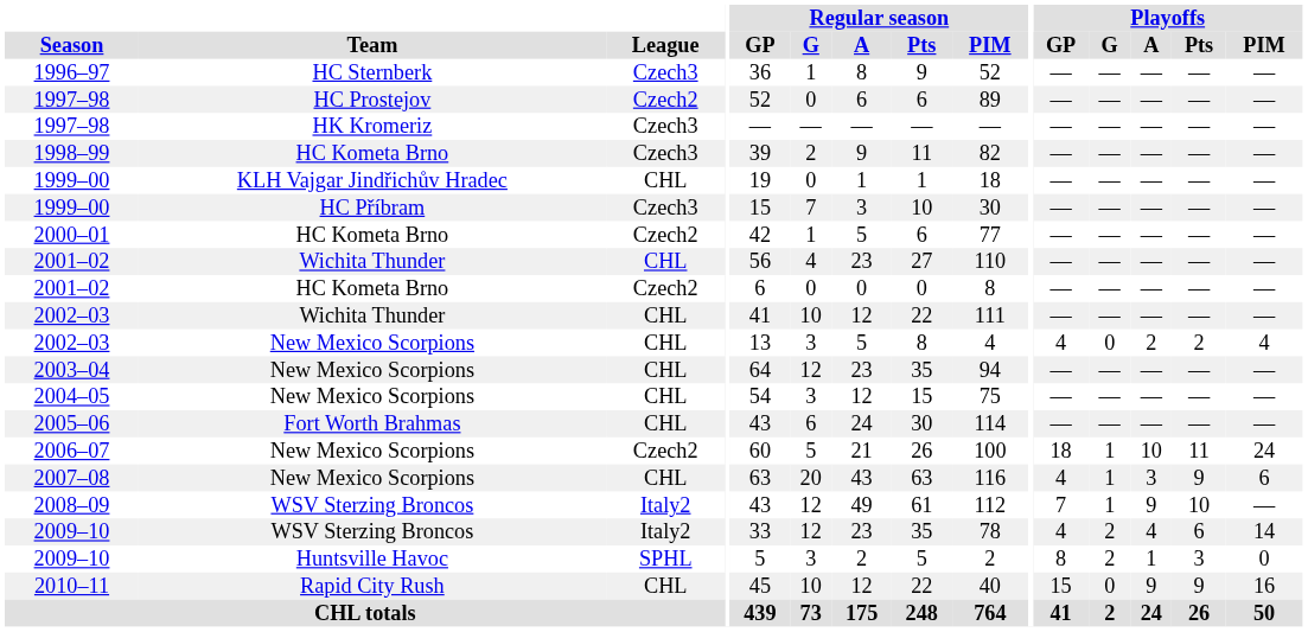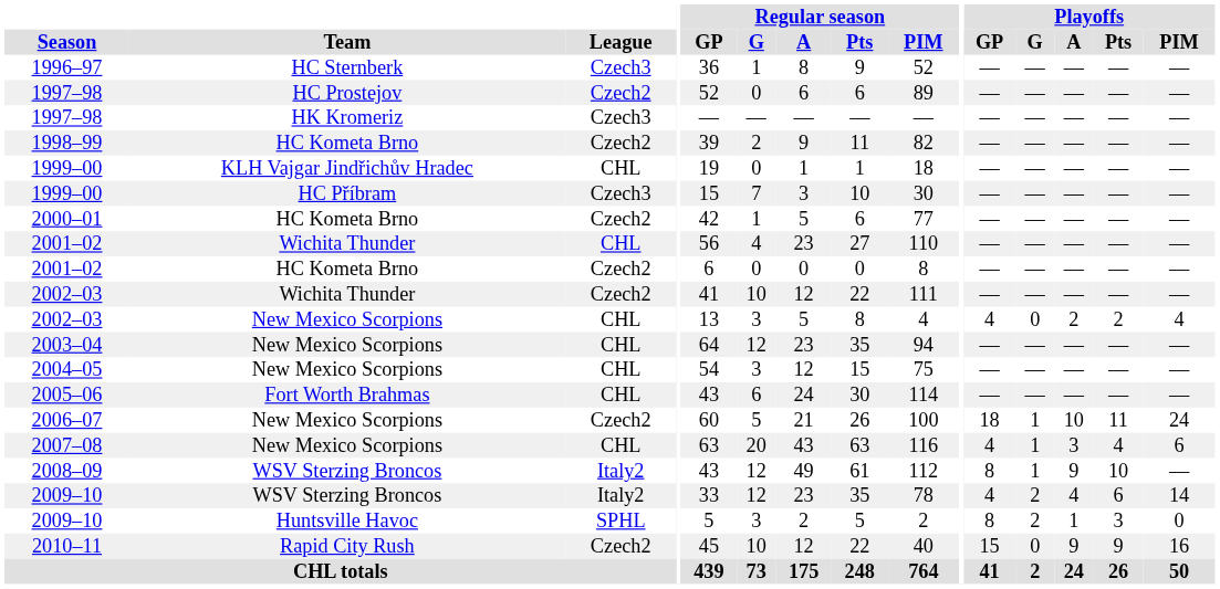 <table border="0" cellpadding="1" cellspacing="0" style="text-align:center; width:60em">
 <tr bgcolor="#e0e0e0">
 <th colspan="3" bgcolor="#ffffff"></th>
 <th rowspan="99" bgcolor="#ffffff"></th>
 <th colspan="5"><a href='#'>Regular season</a></th>
 <th rowspan="99" bgcolor="#ffffff"></th>
 <th colspan="5"><a href='#'>Playoffs</a></th>
 </tr>
 <tr bgcolor="#e0e0e0">
 <th><a href='#'>Season</a></th>
 <th>Team</th>
 <th>League</th>
 <th>GP</th>
 <th><a href='#'>G</a></th>
 <th><a href='#'>A</a></th>
 <th><a href='#'>Pts</a></th>
 <th><a href='#'>PIM</a></th>
 <th>GP</th>
 <th>G</th>
 <th>A</th>
 <th>Pts</th>
 <th>PIM</th>
 </tr>
 <tr>
 <td><a href='#'>1996–97</a></td>
 <td><a href='#'>HC Sternberk</a></td>
 <td><a href='#'>Czech3</a></td>
 <td>36</td>
 <td>1</td>
 <td>8</td>
 <td>9</td>
 <td>52</td>
 <td>—</td>
 <td>—</td>
 <td>—</td>
 <td>—</td>
 <td>—</td>
 </tr>
 <tr bgcolor="#f0f0f0">
 <td><a href='#'>1997–98</a></td>
 <td><a href='#'>HC Prostejov</a></td>
 <td><a href='#'>Czech2</a></td>
 <td>52</td>
 <td>0</td>
 <td>6</td>
 <td>6</td>
 <td>89</td>
 <td>—</td>
 <td>—</td>
 <td>—</td>
 <td>—</td>
 <td>—</td>
 </tr>
 <tr>
 <td><a href='#'>1997–98</a></td>
 <td><a href='#'>HK Kromeriz</a></td>
 <td>Czech3</td>
 <td>—</td>
 <td>—</td>
 <td>—</td>
 <td>—</td>
 <td>—</td>
 <td>—</td>
 <td>—</td>
 <td>—</td>
 <td>—</td>
 <td>—</td>
 </tr>
 <tr bgcolor="#f0f0f0">
 <td><a href='#'>1998–99</a></td>
 <td><a href='#'>HC Kometa Brno</a></td>
-<td>Czech3</td>
+<td>Czech2</td>
 <td>39</td>
 <td>2</td>
 <td>9</td>
 <td>11</td>
 <td>82</td>
 <td>—</td>
 <td>—</td>
 <td>—</td>
 <td>—</td>
 <td>—</td>
 </tr>
 <tr>
 <td><a href='#'>1999–00</a></td>
 <td><a href='#'>KLH Vajgar Jindřichův Hradec</a></td>
 <td>CHL</td>
 <td>19</td>
 <td>0</td>
 <td>1</td>
 <td>1</td>
 <td>18</td>
 <td>—</td>
 <td>—</td>
 <td>—</td>
 <td>—</td>
 <td>—</td>
 </tr>
 <tr bgcolor="#f0f0f0">
 <td><a href='#'>1999–00</a></td>
 <td><a href='#'>HC Příbram</a></td>
 <td>Czech3</td>
 <td>15</td>
 <td>7</td>
 <td>3</td>
 <td>10</td>
 <td>30</td>
 <td>—</td>
 <td>—</td>
 <td>—</td>
 <td>—</td>
 <td>—</td>
 </tr>
 <tr>
 <td><a href='#'>2000–01</a></td>
 <td>HC Kometa Brno</td>
 <td>Czech2</td>
 <td>42</td>
 <td>1</td>
 <td>5</td>
 <td>6</td>
 <td>77</td>
 <td>—</td>
 <td>—</td>
 <td>—</td>
 <td>—</td>
 <td>—</td>
 </tr>
 <tr bgcolor="#f0f0f0">
 <td><a href='#'>2001–02</a></td>
 <td><a href='#'>Wichita Thunder</a></td>
 <td><a href='#'>CHL</a></td>
 <td>56</td>
 <td>4</td>
 <td>23</td>
 <td>27</td>
 <td>110</td>
 <td>—</td>
 <td>—</td>
 <td>—</td>
 <td>—</td>
 <td>—</td>
 </tr>
 <tr>
 <td><a href='#'>2001–02</a></td>
 <td>HC Kometa Brno</td>
 <td>Czech2</td>
 <td>6</td>
 <td>0</td>
 <td>0</td>
 <td>0</td>
 <td>8</td>
 <td>—</td>
 <td>—</td>
 <td>—</td>
 <td>—</td>
 <td>—</td>
 </tr>
 <tr bgcolor="#f0f0f0">
 <td><a href='#'>2002–03</a></td>
 <td>Wichita Thunder</td>
-<td>CHL</td>
+<td>Czech2</td>
 <td>41</td>
 <td>10</td>
 <td>12</td>
 <td>22</td>
 <td>111</td>
 <td>—</td>
 <td>—</td>
 <td>—</td>
 <td>—</td>
 <td>—</td>
 </tr>
 <tr>
 <td><a href='#'>2002–03</a></td>
 <td><a href='#'>New Mexico Scorpions</a></td>
 <td>CHL</td>
 <td>13</td>
 <td>3</td>
 <td>5</td>
 <td>8</td>
 <td>4</td>
 <td>4</td>
 <td>0</td>
 <td>2</td>
 <td>2</td>
 <td>4</td>
 </tr>
 <tr bgcolor="#f0f0f0">
 <td><a href='#'>2003–04</a></td>
 <td>New Mexico Scorpions</td>
 <td>CHL</td>
 <td>64</td>
 <td>12</td>
 <td>23</td>
 <td>35</td>
 <td>94</td>
 <td>—</td>
 <td>—</td>
 <td>—</td>
 <td>—</td>
 <td>—</td>
 </tr>
 <tr>
 <td><a href='#'>2004–05</a></td>
 <td>New Mexico Scorpions</td>
 <td>CHL</td>
 <td>54</td>
 <td>3</td>
 <td>12</td>
 <td>15</td>
 <td>75</td>
 <td>—</td>
 <td>—</td>
 <td>—</td>
 <td>—</td>
 <td>—</td>
 </tr>
 <tr bgcolor="#f0f0f0">
 <td><a href='#'>2005–06</a></td>
 <td><a href='#'>Fort Worth Brahmas</a></td>
 <td>CHL</td>
 <td>43</td>
 <td>6</td>
 <td>24</td>
 <td>30</td>
 <td>114</td>
 <td>—</td>
 <td>—</td>
 <td>—</td>
 <td>—</td>
 <td>—</td>
 </tr>
 <tr>
 <td><a href='#'>2006–07</a></td>
 <td>New Mexico Scorpions</td>
 <td>Czech2</td>
 <td>60</td>
 <td>5</td>
 <td>21</td>
 <td>26</td>
 <td>100</td>
 <td>18</td>
 <td>1</td>
 <td>10</td>
 <td>11</td>
 <td>24</td>
 </tr>
 <tr bgcolor="#f0f0f0">
 <td><a href='#'>2007–08</a></td>
 <td>New Mexico Scorpions</td>
 <td>CHL</td>
 <td>63</td>
 <td>20</td>
 <td>43</td>
 <td>63</td>
 <td>116</td>
 <td>4</td>
 <td>1</td>
 <td>3</td>
-<td>9</td>
+<td>4</td>
 <td>6</td>
 </tr>
 <tr>
 <td><a href='#'>2008–09</a></td>
 <td><a href='#'>WSV Sterzing Broncos</a></td>
 <td><a href='#'>Italy2</a></td>
 <td>43</td>
 <td>12</td>
 <td>49</td>
 <td>61</td>
 <td>112</td>
-<td>7</td>
+<td>8</td>
 <td>1</td>
 <td>9</td>
 <td>10</td>
 <td>—</td>
 </tr>
 <tr bgcolor="#f0f0f0">
 <td><a href='#'>2009–10</a></td>
 <td>WSV Sterzing Broncos</td>
 <td>Italy2</td>
 <td>33</td>
 <td>12</td>
 <td>23</td>
 <td>35</td>
 <td>78</td>
 <td>4</td>
 <td>2</td>
 <td>4</td>
 <td>6</td>
 <td>14</td>
 </tr>
 <tr>
 <td><a href='#'>2009–10</a></td>
 <td><a href='#'>Huntsville Havoc</a></td>
 <td><a href='#'>SPHL</a></td>
 <td>5</td>
 <td>3</td>
 <td>2</td>
 <td>5</td>
 <td>2</td>
 <td>8</td>
 <td>2</td>
 <td>1</td>
 <td>3</td>
 <td>0</td>
 </tr>
 <tr bgcolor="#f0f0f0">
 <td><a href='#'>2010–11</a></td>
 <td><a href='#'>Rapid City Rush</a></td>
-<td>CHL</td>
+<td>Czech2</td>
 <td>45</td>
 <td>10</td>
 <td>12</td>
 <td>22</td>
 <td>40</td>
 <td>15</td>
 <td>0</td>
 <td>9</td>
 <td>9</td>
 <td>16</td>
 </tr>
 <tr>
 </tr>
 <tr ALIGN="center" bgcolor="#e0e0e0">
 <th colspan="3">CHL totals</th>
 <th ALIGN="center">439</th>
 <th ALIGN="center">73</th>
 <th ALIGN="center">175</th>
 <th ALIGN="center">248</th>
 <th ALIGN="center">764</th>
 <th ALIGN="center">41</th>
 <th ALIGN="center">2</th>
 <th ALIGN="center">24</th>
 <th ALIGN="center">26</th>
 <th ALIGN="center">50</th>
 </tr>
 </table>
